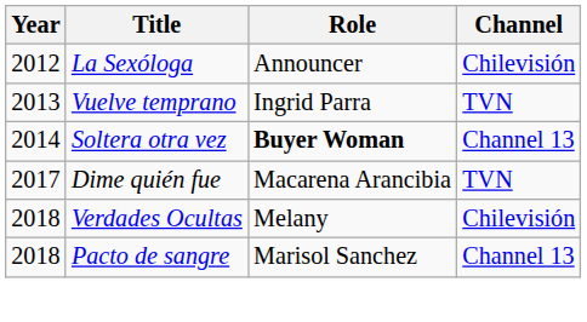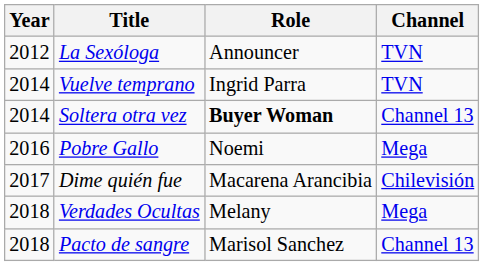 <table class="wikitable">
 <tr>
 <th>Year</th>
 <th>Title</th>
 <th>Role</th>
 <th>Channel</th>
 </tr>
 <tr>
 <td>2012</td>
 <td><em><a href='#'>La Sexóloga</a></em></td>
 <td>Announcer</td>
-<td><a href='#'>Chilevisión</a></td>
+<td><a href='#'>TVN</a></td>
 </tr>
 <tr>
-<td>2013</td>
+<td>2014</td>
 <td><em><a href='#'>Vuelve temprano</a></em></td>
 <td>Ingrid Parra</td>
 <td><a href='#'>TVN</a></td>
 </tr>
 <tr>
 <td>2014</td>
 <td><em><a href='#'>Soltera otra vez</a></em></td>
 <td><strong>Buyer Woman</strong></td>
 <td><a href='#'>Channel 13</a></td>
 </tr>
 <tr>
+<td>2016</td>
+<td><em><a href='#'>Pobre Gallo</a></em></td>
+<td>Noemi</td>
+<td><a href='#'>Mega</a></td>
+</tr>
+<tr>
 <td>2017</td>
 <td><em>Dime quién fue</em></td>
 <td>Macarena Arancibia</td>
-<td><a href='#'>TVN</a></td>
+<td><a href='#'>Chilevisión</a></td>
 </tr>
 <tr>
 <td>2018</td>
 <td><em><a href='#'>Verdades Ocultas</a></em></td>
 <td>Melany</td>
-<td><a href='#'>Chilevisión</a></td>
+<td><a href='#'>Mega</a></td>
 </tr>
 <tr>
 <td>2018</td>
 <td><em><a href='#'>Pacto de sangre</a></em></td>
 <td>Marisol Sanchez</td>
 <td><a href='#'>Channel 13</a></td>
 </tr>
 </table>
